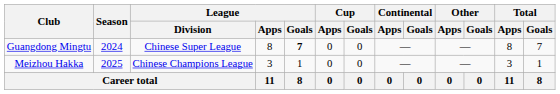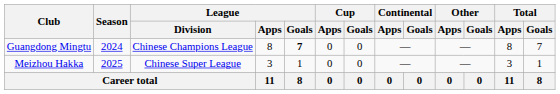 <table class="wikitable" style="text-align: center;">
 <tr>
 <th rowspan=2>Club</th>
 <th rowspan=2>Season</th>
 <th colspan=3>League</th>
 <th colspan=2>Cup</th>
 <th colspan=2>Continental</th>
 <th colspan=2>Other</th>
 <th colspan=2>Total</th>
 </tr>
 <tr>
 <th>Division</th>
 <th>Apps</th>
 <th>Goals</th>
 <th>Apps</th>
 <th>Goals</th>
 <th>Apps</th>
 <th>Goals</th>
 <th>Apps</th>
 <th>Goals</th>
 <th>Apps</th>
 <th>Goals</th>
 </tr>
 <tr>
 <td><a href='#'>Guangdong Mingtu</a></td>
 <td><a href='#'>2024</a></td>
-<td><a href='#'>Chinese Super League</a></td>
+<td><a href='#'>Chinese Champions League</a></td>
 <td>8</td>
 <td><strong>7</strong></td>
 <td>0</td>
 <td>0</td>
 <td colspan="2">—</td>
 <td colspan="2">—</td>
 <td>8</td>
 <td>7</td>
 </tr>
 <tr>
 <td><a href='#'>Meizhou Hakka</a></td>
 <td><a href='#'>2025</a></td>
-<td><a href='#'>Chinese Champions League</a></td>
+<td><a href='#'>Chinese Super League</a></td>
 <td>3</td>
 <td>1</td>
 <td>0</td>
 <td>0</td>
 <td colspan="2">—</td>
 <td colspan="2">—</td>
 <td>3</td>
 <td>1</td>
 </tr>
 <tr>
 <th colspan=3>Career total</th>
 <th>11</th>
 <th>8</th>
 <th>0</th>
 <th>0</th>
 <th>0</th>
 <th>0</th>
 <th>0</th>
 <th>0</th>
 <th>11</th>
 <th>8</th>
 </tr>
 </table>
